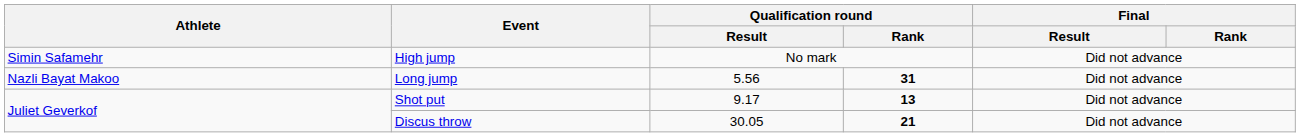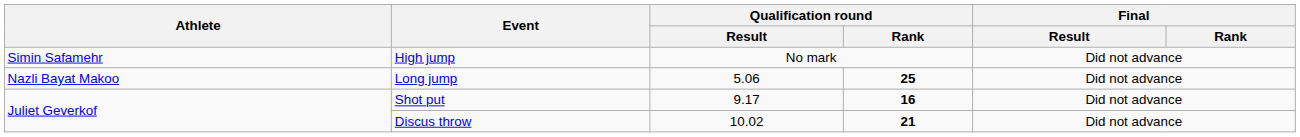 <table class="wikitable" width="70%" style="text-align:center; font-size:90%">
 <tr>
 <th rowspan="2" width="30%">Athlete</th>
 <th rowspan="2" width="20%">Event</th>
 <th colspan="2" width="25%">Qualification round</th>
 <th colspan="2" width="25%">Final</th>
 </tr>
 <tr>
 <th width="15%">Result</th>
 <th>Rank</th>
 <th width="15%">Result</th>
 <th>Rank</th>
 </tr>
 <tr>
 <td align="left"><a href='#'>Simin Safamehr</a></td>
 <td align="left"><a href='#'>High jump</a></td>
 <td colspan=2 align=center>No mark</td>
 <td colspan=2 align=center>Did not advance</td>
 </tr>
 <tr>
 <td align="left"><a href='#'>Nazli Bayat Makoo</a></td>
 <td align="left"><a href='#'>Long jump</a></td>
-<td>5.56</td>
-<td><strong>31</strong></td>
+<td>5.06</td>
+<td><strong>25</strong></td>
 <td colspan=2 align=center>Did not advance</td>
 </tr>
 <tr>
 <td rowspan=2 align="left"><a href='#'>Juliet Geverkof</a></td>
 <td align="left"><a href='#'>Shot put</a></td>
 <td>9.17</td>
-<td><strong>13</strong></td>
+<td><strong>16</strong></td>
 <td colspan=2 align=center>Did not advance</td>
 </tr>
 <tr>
 <td align="left"><a href='#'>Discus throw</a></td>
-<td>30.05</td>
+<td>10.02</td>
 <td><strong>21</strong></td>
 <td colspan=2 align=center>Did not advance</td>
 </tr>
 </table>
